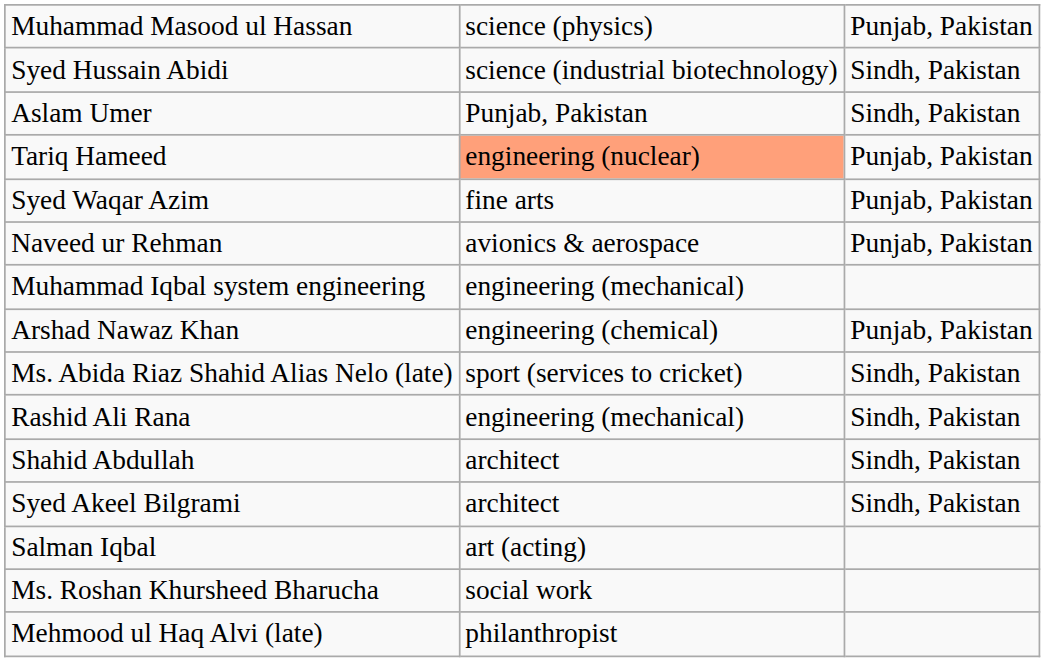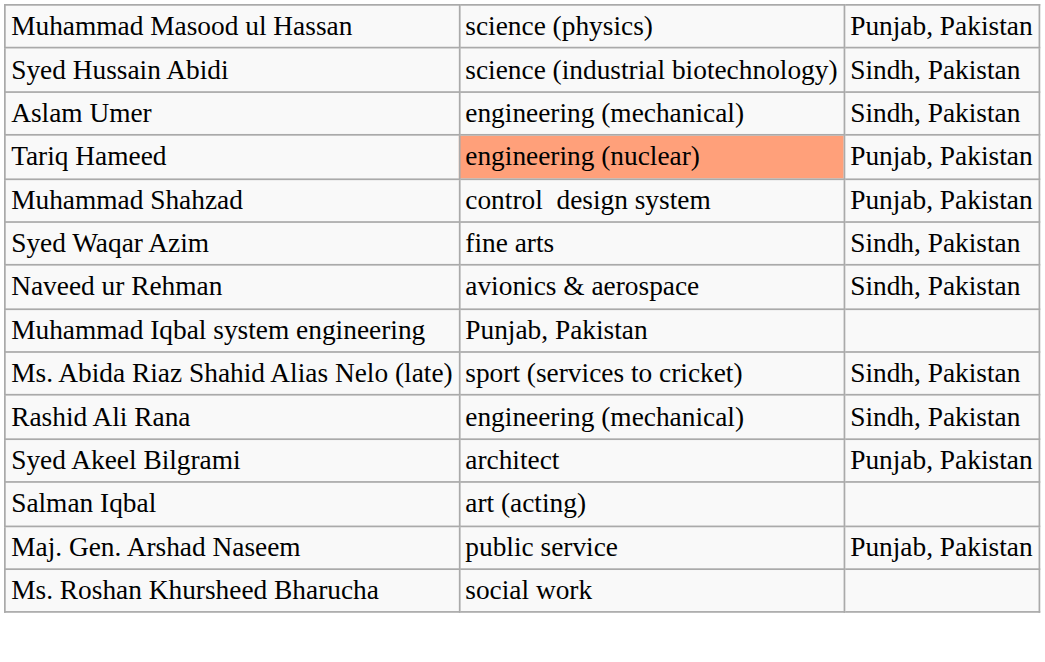 <table class="wikitable">
 <tr>
 <td>Muhammad Masood  ul Hassan</td>
 <td>science (physics)</td>
 <td>Punjab, Pakistan</td>
 </tr>
 <tr>
 <td>Syed Hussain Abidi</td>
 <td>science (industrial biotechnology)</td>
 <td>Sindh, Pakistan</td>
 </tr>
 <tr>
 <td>Aslam Umer</td>
-<td>Punjab, Pakistan</td>
+<td>engineering (mechanical)</td>
 <td>Sindh, Pakistan</td>
 </tr>
 <tr Muhammad Sarwar Gondal- Public Services>
 <td>Tariq Hameed</td>
 <td style="background: lightsalmon;">engineering (nuclear)</td>
 <td>Punjab, Pakistan</td>
 </tr>
 <tr>
+<td>Muhammad Shahzad</td>
+<td>control  design system</td>
+<td>Punjab, Pakistan</td>
+</tr>
+<tr>
 <td>Syed Waqar Azim</td>
 <td>fine arts</td>
-<td>Punjab, Pakistan</td>
+<td>Sindh, Pakistan</td>
 </tr>
 <tr>
 <td>Naveed ur Rehman</td>
 <td>avionics & aerospace</td>
-<td>Punjab, Pakistan</td>
+<td>Sindh, Pakistan</td>
 </tr>
 <tr>
 <td>Muhammad Iqbal system engineering</td>
-<td>engineering (mechanical)</td>
+<td>Punjab, Pakistan</td>
 <td></td>
-</tr>
-<tr>
-<td>Arshad Nawaz Khan</td>
-<td>engineering (chemical)</td>
-<td>Punjab, Pakistan</td>
 </tr>
 <tr>
 <td>Ms. Abida Riaz Shahid Alias Nelo (late)</td>
 <td>sport (services to cricket)</td>
 <td>Sindh, Pakistan</td>
 </tr>
 <tr>
 <td>Rashid Ali Rana</td>
 <td>engineering (mechanical)</td>
 <td>Sindh, Pakistan</td>
 </tr>
 <tr>
-<td>Shahid Abdullah</td>
-<td>architect</td>
-<td>Sindh, Pakistan</td>
-</tr>
-<tr>
 <td>Syed Akeel Bilgrami</td>
 <td>architect</td>
-<td>Sindh, Pakistan</td>
+<td>Punjab, Pakistan</td>
 </tr>
 <tr>
 <td>Salman Iqbal</td>
 <td>art (acting)</td>
 <td></td>
 </tr>
 <tr>
+<td>Maj. Gen. Arshad Naseem</td>
+<td>public service</td>
+<td>Punjab, Pakistan</td>
+</tr>
+<tr>
 <td>Ms. Roshan Khursheed Bharucha</td>
 <td>social work</td>
 <td></td>
 </tr>
-<tr>
-<td>Mehmood ul Haq Alvi (late)</td>
-<td>philanthropist</td>
-<td></td>
-</tr>
 </table>
